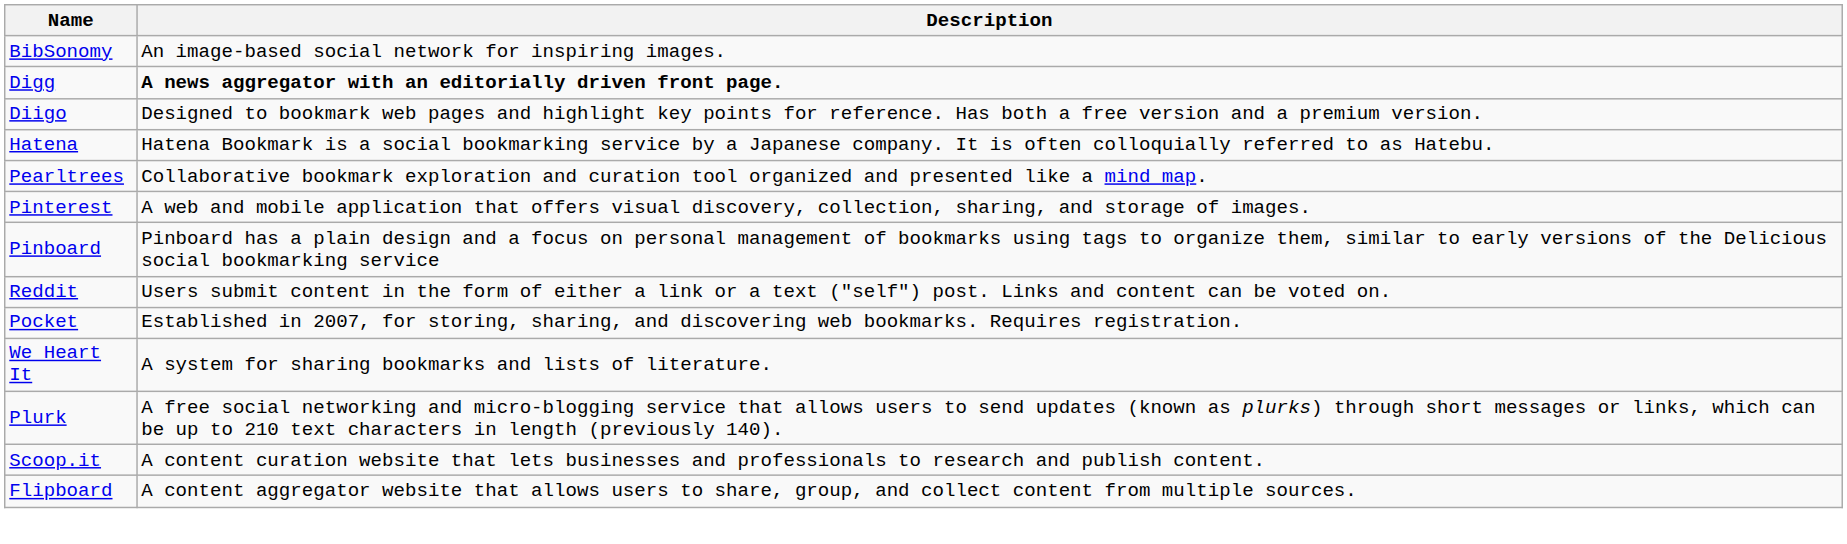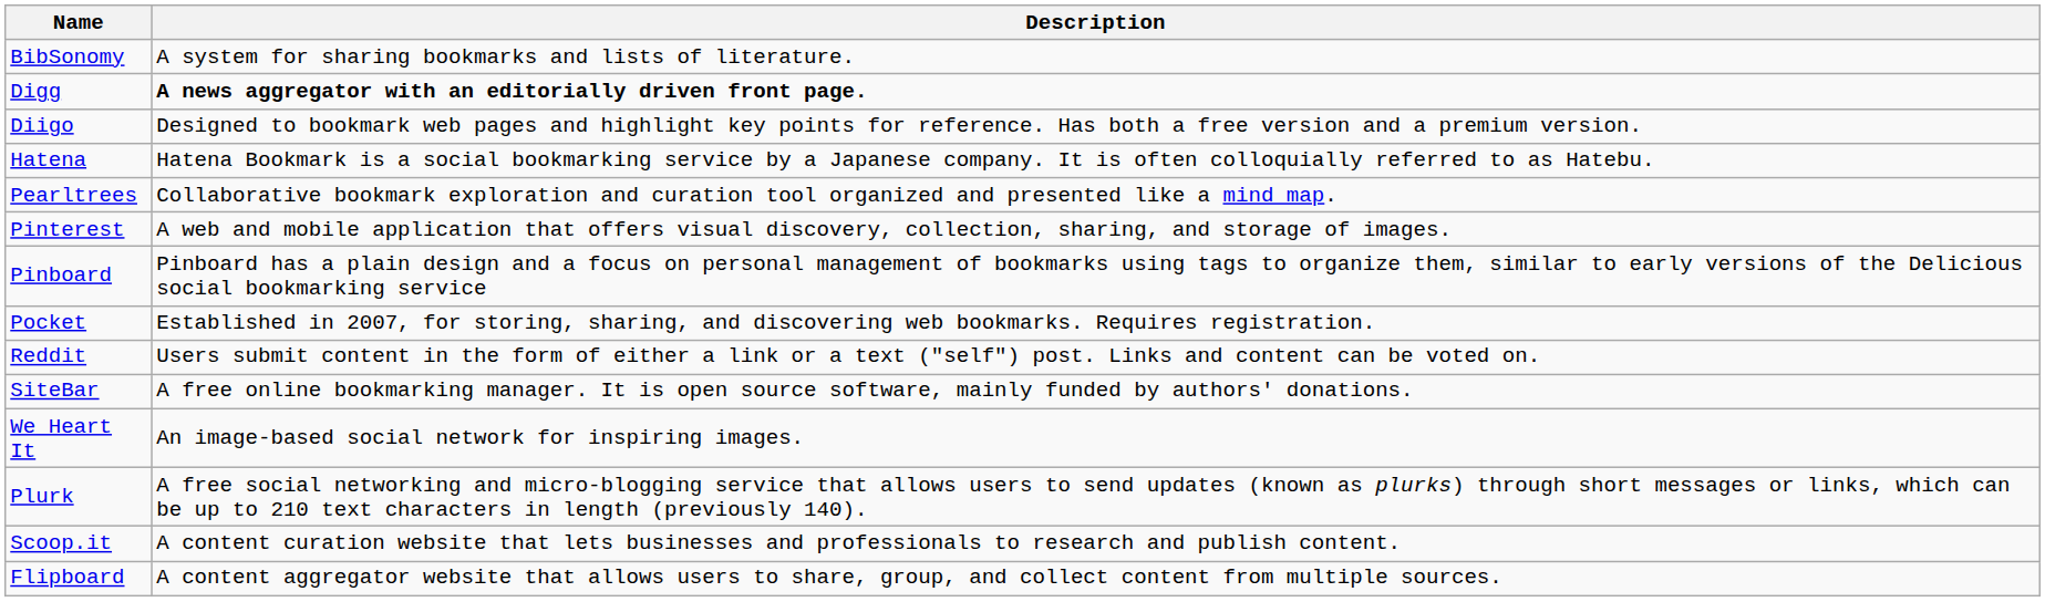 <table class="wikitable">
 <tr>
 <th>Name</th>
 <th>Description</th>
 </tr>
 <tr>
 <td><a href='#'>BibSonomy</a></td>
-<td>An image-based social network for inspiring images.</td>
+<td>A system for sharing bookmarks and lists of literature.</td>
 </tr>
 <tr>
 <td><a href='#'>Digg</a></td>
 <td><strong>A news aggregator with an editorially driven front page.</strong></td>
 </tr>
 <tr>
 <td><a href='#'>Diigo</a></td>
 <td>Designed to bookmark web pages and highlight key points for reference. Has both a free version and a premium version.</td>
 </tr>
 <tr>
 <td><a href='#'>Hatena</a></td>
 <td>Hatena Bookmark is a social bookmarking service by a Japanese company. It is often colloquially referred to as Hatebu.</td>
 </tr>
 <tr>
 <td><a href='#'>Pearltrees</a></td>
 <td>Collaborative bookmark exploration and curation tool organized and presented like a <a href='#'>mind map</a>.</td>
 </tr>
 <tr>
 <td><a href='#'>Pinterest</a></td>
 <td>A web and mobile application that offers visual discovery, collection, sharing, and storage of images.</td>
 </tr>
 <tr>
 <td><a href='#'>Pinboard</a></td>
 <td>Pinboard has a plain design and a focus on personal management of bookmarks using tags to organize them, similar to early versions of the Delicious social bookmarking service</td>
 </tr>
 <tr>
+<td><a href='#'>Pocket</a></td>
+<td>Established in 2007, for storing, sharing, and discovering web bookmarks. Requires registration.</td>
+</tr>
+<tr>
 <td><a href='#'>Reddit</a></td>
 <td>Users submit content in the form of either a link or a text ("self") post. Links and content can be voted on.</td>
 </tr>
 <tr>
-<td><a href='#'>Pocket</a></td>
-<td>Established in 2007, for storing, sharing, and discovering web bookmarks. Requires registration.</td>
+<td><a href='#'>SiteBar</a></td>
+<td>A free online bookmarking manager. It is open source software, mainly funded by authors' donations.</td>
 </tr>
 <tr>
 <td><a href='#'>We Heart It</a></td>
-<td>A system for sharing bookmarks and lists of literature.</td>
+<td>An image-based social network for inspiring images.</td>
 </tr>
 <tr>
 <td><a href='#'>Plurk</a></td>
 <td>A free social networking and micro-blogging service that allows users to send updates (known as <em>plurks</em>) through short messages or links, which can be up to 210 text characters in length (previously 140).</td>
 </tr>
 <tr>
 <td><a href='#'>Scoop.it</a></td>
 <td>A content curation website that lets businesses and professionals to research and publish content.</td>
 </tr>
 <tr>
 <td><a href='#'>Flipboard</a></td>
 <td>A content aggregator website that allows users to share, group, and collect content from multiple sources.</td>
 </tr>
 </table>
